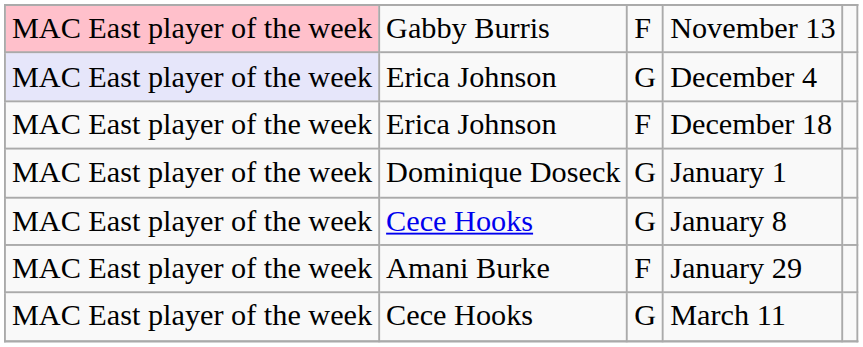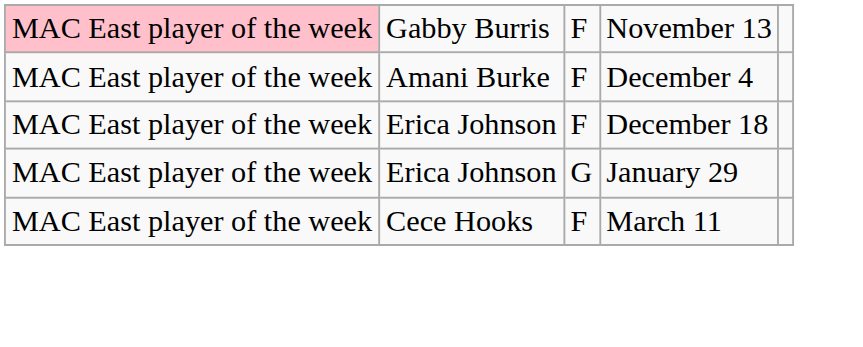 <table class="wikitable sortable" border="1">
 <tr>
 </tr>
 <tr>
 <td style="background: pink;">MAC East player of the week</td>
 <td>Gabby Burris</td>
 <td>F</td>
 <td>November 13</td>
 <td></td>
 </tr>
 <tr>
-<td style="background: lavender;">MAC East player of the week</td>
-<td>Erica Johnson</td>
-<td>G</td>
+<td>MAC East player of the week</td>
+<td>Amani Burke</td>
+<td>F</td>
 <td>December 4</td>
 <td></td>
 </tr>
 <tr>
 <td>MAC East player of the week</td>
 <td>Erica Johnson</td>
 <td>F</td>
 <td>December 18</td>
 <td></td>
 </tr>
 <tr>
 <td>MAC East player of the week</td>
-<td>Dominique Doseck</td>
+<td>Erica Johnson</td>
 <td>G</td>
-<td>January 1</td>
-<td></td>
-</tr>
-<tr>
-<td>MAC East player of the week</td>
-<td><a href='#'>Cece Hooks</a></td>
-<td>G</td>
-<td>January 8</td>
-<td></td>
-</tr>
-<tr>
-<td>MAC East player of the week</td>
-<td>Amani Burke</td>
-<td>F</td>
 <td>January 29</td>
 <td></td>
 </tr>
 <tr>
 <td>MAC East player of the week</td>
 <td>Cece Hooks</td>
-<td>G</td>
+<td>F</td>
 <td>March 11</td>
 <td></td>
 </tr>
 <tr>
 </tr>
 </table>
